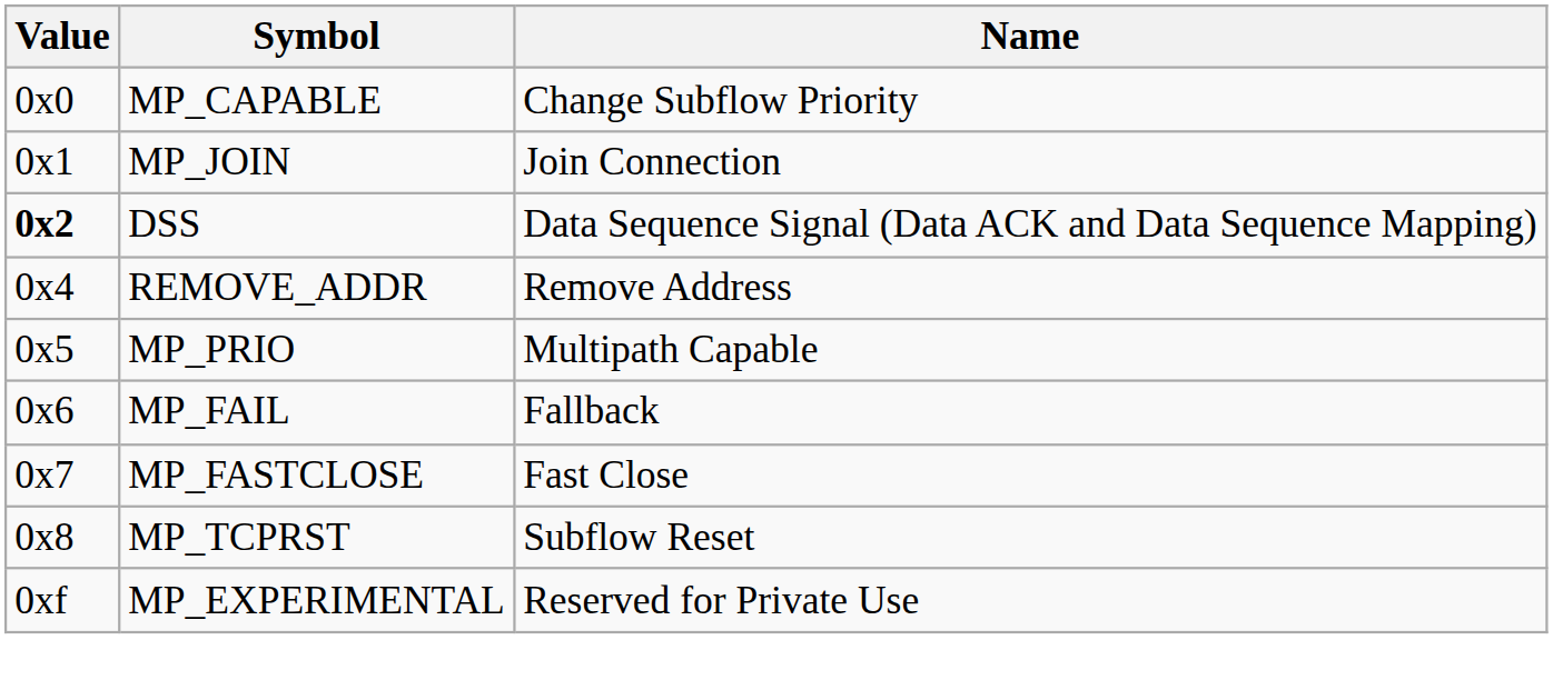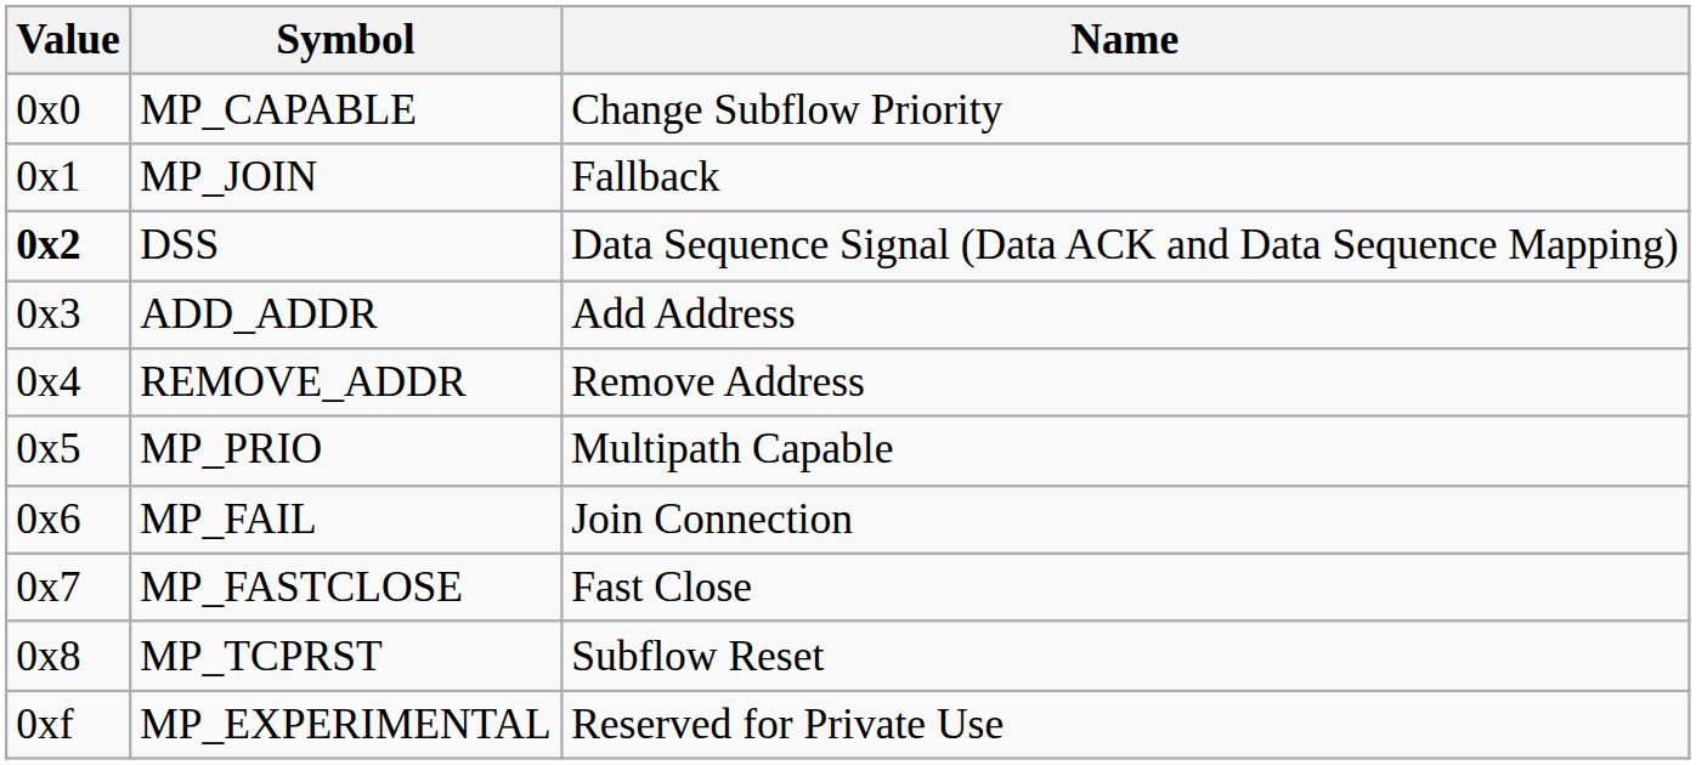 <table class="wikitable">
 <tr>
 <th>Value</th>
 <th>Symbol</th>
 <th>Name</th>
 </tr>
 <tr>
 <td>0x0</td>
 <td>MP_CAPABLE</td>
 <td>Change Subflow Priority</td>
 </tr>
 <tr>
 <td>0x1</td>
 <td>MP_JOIN</td>
-<td>Join Connection</td>
+<td>Fallback</td>
 </tr>
 <tr>
 <td><strong>0x2</strong></td>
 <td>DSS</td>
 <td>Data Sequence Signal (Data ACK and Data Sequence Mapping)</td>
+</tr>
+<tr>
+<td>0x3</td>
+<td>ADD_ADDR</td>
+<td>Add Address</td>
 </tr>
 <tr>
 <td>0x4</td>
 <td>REMOVE_ADDR</td>
 <td>Remove Address</td>
 </tr>
 <tr>
 <td>0x5</td>
 <td>MP_PRIO</td>
 <td>Multipath Capable</td>
 </tr>
 <tr>
 <td>0x6</td>
 <td>MP_FAIL</td>
-<td>Fallback</td>
+<td>Join Connection</td>
 </tr>
 <tr>
 <td>0x7</td>
 <td>MP_FASTCLOSE</td>
 <td>Fast Close</td>
 </tr>
 <tr>
 <td>0x8</td>
 <td>MP_TCPRST</td>
 <td>Subflow Reset</td>
 </tr>
 <tr>
 <td>0xf</td>
 <td>MP_EXPERIMENTAL</td>
 <td>Reserved for Private Use</td>
 </tr>
 </table>
